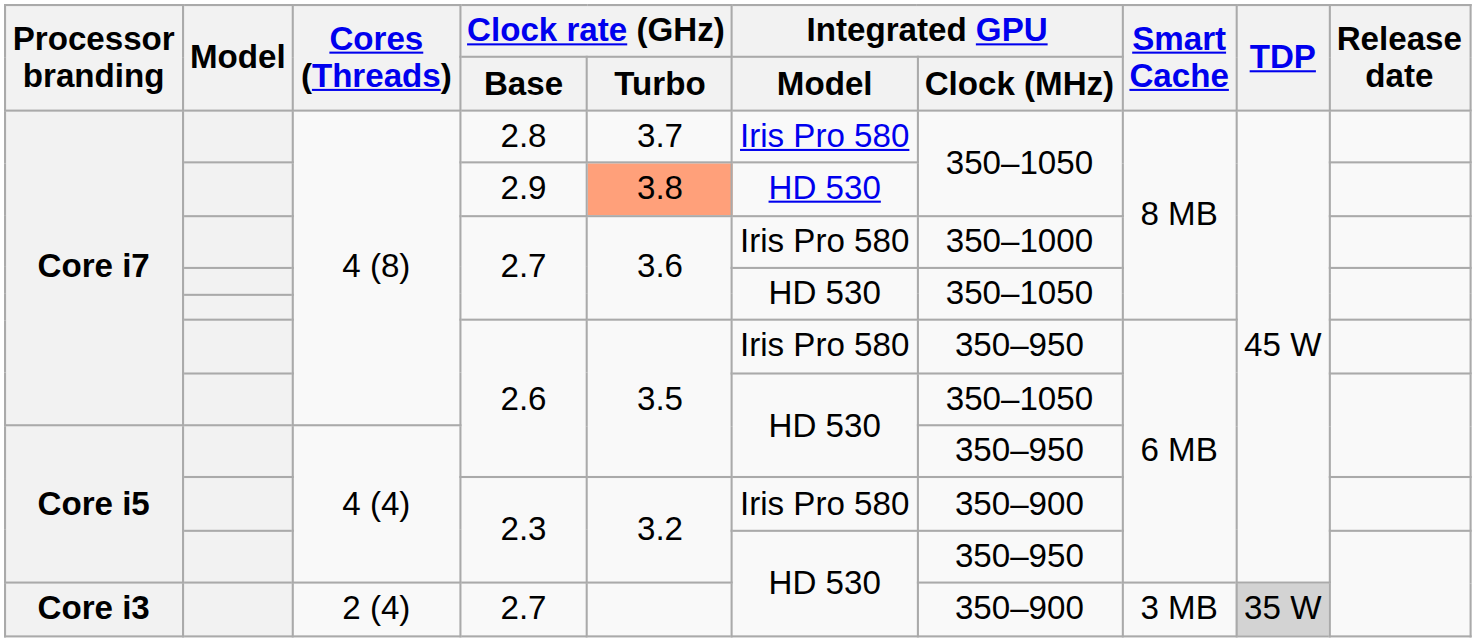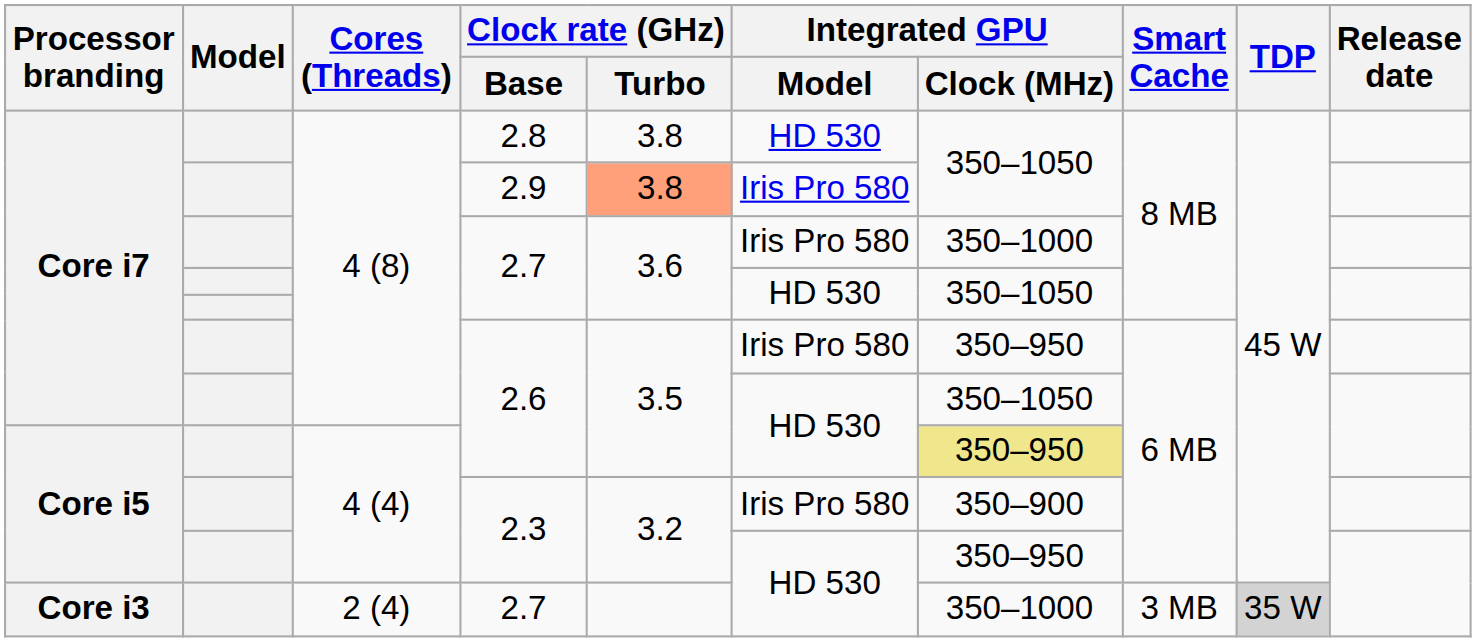 <table class="wikitable sortable nowrap" style="text-align: center;">
 <tr>
 <th class="unsortable" rowspan="2">Processor<br>branding</th>
 <th rowspan="2">Model</th>
 <th class="unsortable" rowspan="2"><a href='#'>Cores</a><br>(<a href='#'>Threads</a>)</th>
 <th colspan="2"><a href='#'>Clock rate</a> (GHz)</th>
 <th colspan="2">Integrated <a href='#'>GPU</a></th>
 <th class="unsortable" rowspan="2"><a href='#'>Smart<br>Cache</a></th>
 <th rowspan="2"><a href='#'>TDP</a></th>
 <th rowspan="2">Release<br>date</th>
 </tr>
 <tr>
 <th class="unsortable">Base</th>
 <th class="unsortable">Turbo</th>
 <th class="unsortable">Model</th>
 <th class="unsortable">Clock (MHz)</th>
 </tr>
 <tr>
 <th rowspan="7">Core i7</th>
 <th style="text-align:left;" data-sort-value="sku11"></th>
 <td rowspan="7">4 (8)</td>
 <td>2.8</td>
-<td>3.7</td>
-<td><a href='#'>Iris Pro 580</a></td>
+<td>3.8</td>
+<td><a href='#'>HD 530</a></td>
 <td rowspan="2">350–1050</td>
 <td rowspan="5">8 MB</td>
 <td rowspan="10">45 W</td>
 <td></td>
 </tr>
 <tr>
 <th style="text-align:left;" data-sort-value="sku10"></th>
 <td>2.9</td>
 <td style="background: lightsalmon;">3.8</td>
-<td><a href='#'>HD 530</a></td>
+<td><a href='#'>Iris Pro 580</a></td>
 <td></td>
 </tr>
 <tr>
 <th style="text-align:left;" data-sort-value="sku9"></th>
 <td rowspan="3">2.7</td>
 <td rowspan="3">3.6</td>
 <td>Iris Pro 580</td>
 <td>350–1000</td>
 <td></td>
 </tr>
 <tr>
 <th style="text-align:left;" data-sort-value="sku8"></th>
 <td rowspan="2">HD 530</td>
 <td rowspan="2">350–1050</td>
 <td rowspan="2"></td>
 </tr>
 <tr>
 <th style="text-align:left;" data-sort-value="sku7"></th>
 </tr>
 <tr>
 <th style="text-align:left;" data-sort-value="sku6"></th>
 <td rowspan="3">2.6</td>
 <td rowspan="3">3.5</td>
 <td>Iris Pro 580</td>
 <td>350–950</td>
 <td rowspan="5">6 MB</td>
 <td></td>
 </tr>
 <tr>
 <th style="text-align:left;" data-sort-value="sku5"></th>
 <td rowspan="2">HD 530</td>
 <td>350–1050</td>
 <td rowspan="2"></td>
 </tr>
 <tr>
 <th rowspan="3">Core i5</th>
 <th style="text-align:left;" data-sort-value="sku4"></th>
 <td rowspan="3">4 (4)</td>
-<td>350–950</td>
+<td style="background: khaki;">350–950</td>
 </tr>
 <tr>
 <th style="text-align:left;" data-sort-value="sku3"></th>
 <td rowspan="2">2.3</td>
 <td rowspan="2">3.2</td>
 <td>Iris Pro 580</td>
 <td>350–900</td>
 <td></td>
 </tr>
 <tr>
 <th style="text-align:left;" data-sort-value="sku2"></th>
 <td rowspan="2">HD 530</td>
 <td>350–950</td>
 <td rowspan="2"></td>
 </tr>
 <tr>
 <th>Core i3</th>
 <th style="text-align:left;" data-sort-value="sku1"></th>
 <td>2 (4)</td>
 <td>2.7</td>
 <td></td>
-<td>350–900</td>
+<td>350–1000</td>
 <td>3 MB</td>
 <td style="background: lightgrey;">35 W</td>
 </tr>
 </table>
